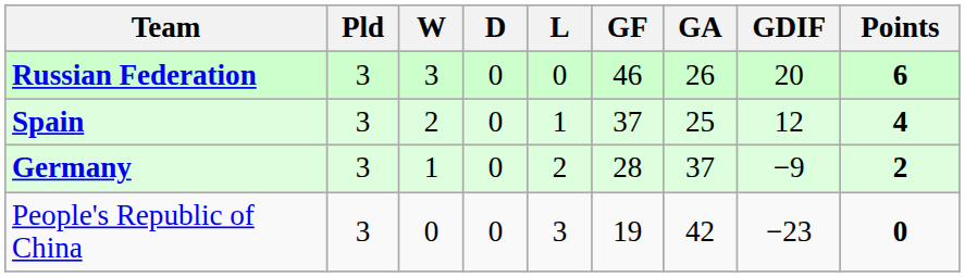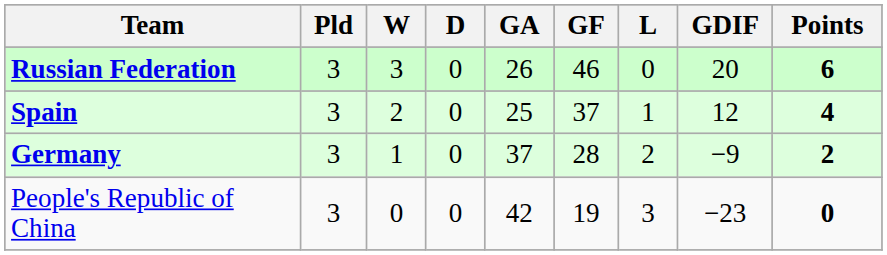 <table class=wikitable style="text-align:center" width=520>
 <tr>
 <th width=25%>Team</th>
 <th width=5%>Pld</th>
 <th width=5%>W</th>
 <th width=5%>D</th>
+<th width=5%>GA</th>
+<th width=5%>GF</th>
 <th width=5%>L</th>
-<th width=5%>GF</th>
-<th width=5%>GA</th>
 <th width=5%>GDIF</th>
 <th width=8%>Points</th>
 </tr>
 <tr bgcolor=#ccffcc>
 <td align="left"> <strong><a href='#'>Russian Federation</a></strong></td>
 <td>3</td>
 <td>3</td>
 <td>0</td>
+<td>26</td>
+<td>46</td>
 <td>0</td>
-<td>46</td>
-<td>26</td>
 <td>20</td>
 <td><strong>6</strong></td>
 </tr>
 <tr bgcolor=#ddffdd>
 <td align="left"> <strong><a href='#'>Spain</a></strong></td>
 <td>3</td>
 <td>2</td>
 <td>0</td>
+<td>25</td>
+<td>37</td>
 <td>1</td>
-<td>37</td>
-<td>25</td>
 <td>12</td>
 <td><strong>4</strong></td>
 </tr>
 <tr bgcolor=#ddffdd>
 <td align="left"> <strong><a href='#'>Germany</a></strong></td>
 <td>3</td>
 <td>1</td>
 <td>0</td>
+<td>37</td>
+<td>28</td>
 <td>2</td>
-<td>28</td>
-<td>37</td>
 <td>−9</td>
 <td><strong>2</strong></td>
 </tr>
 <tr>
 <td align="left"> <a href='#'>People's Republic of China</a></td>
 <td>3</td>
 <td>0</td>
 <td>0</td>
+<td>42</td>
+<td>19</td>
 <td>3</td>
-<td>19</td>
-<td>42</td>
 <td>−23</td>
 <td><strong>0</strong></td>
 </tr>
 </table>
